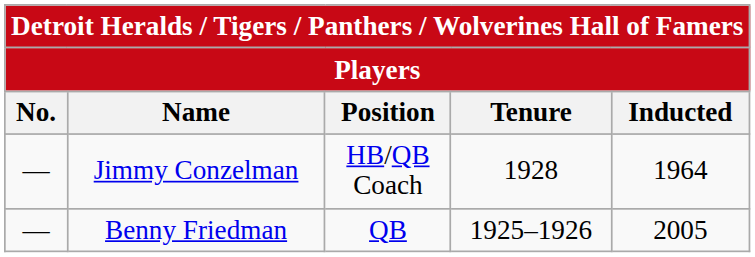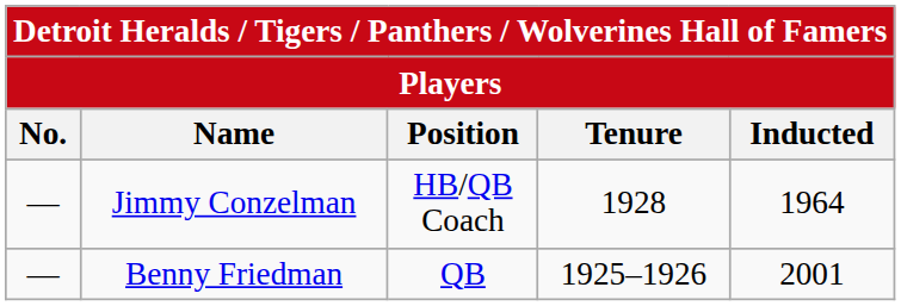 <table class="wikitable" style="text-align:center">
 <tr>
 <th colspan="5" style="background:#C80815;color:white;">Detroit Heralds / Tigers / Panthers / Wolverines Hall of Famers</th>
 </tr>
 <tr>
 <th colspan="5" style="background:#C80815;color:white;">Players</th>
 </tr>
 <tr>
 <th>No.</th>
 <th>Name</th>
 <th>Position</th>
 <th>Tenure</th>
 <th>Inducted</th>
 </tr>
 <tr>
 <td>—</td>
 <td><a href='#'>Jimmy Conzelman</a></td>
 <td><a href='#'>HB</a>/<a href='#'>QB</a><br>Coach</td>
 <td>1928</td>
 <td>1964</td>
 </tr>
 <tr>
 <td>—</td>
 <td><a href='#'>Benny Friedman</a></td>
 <td><a href='#'>QB</a></td>
 <td>1925–1926</td>
-<td>2005</td>
+<td>2001</td>
 </tr>
 </table>
